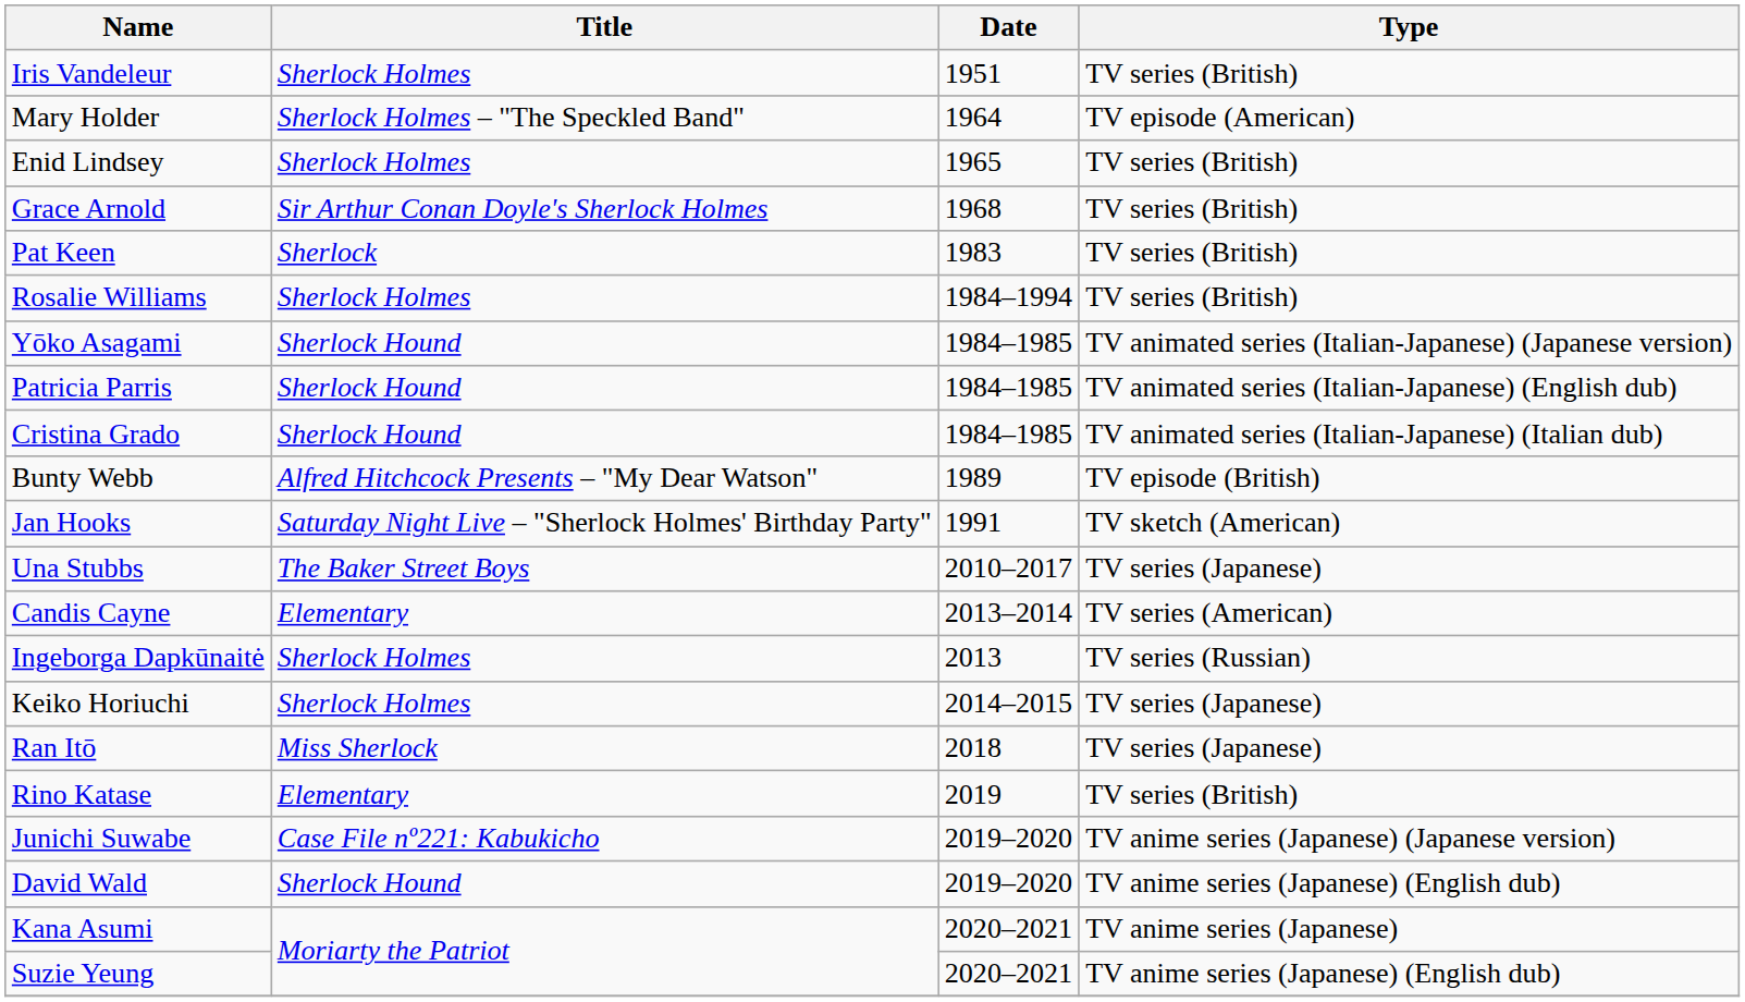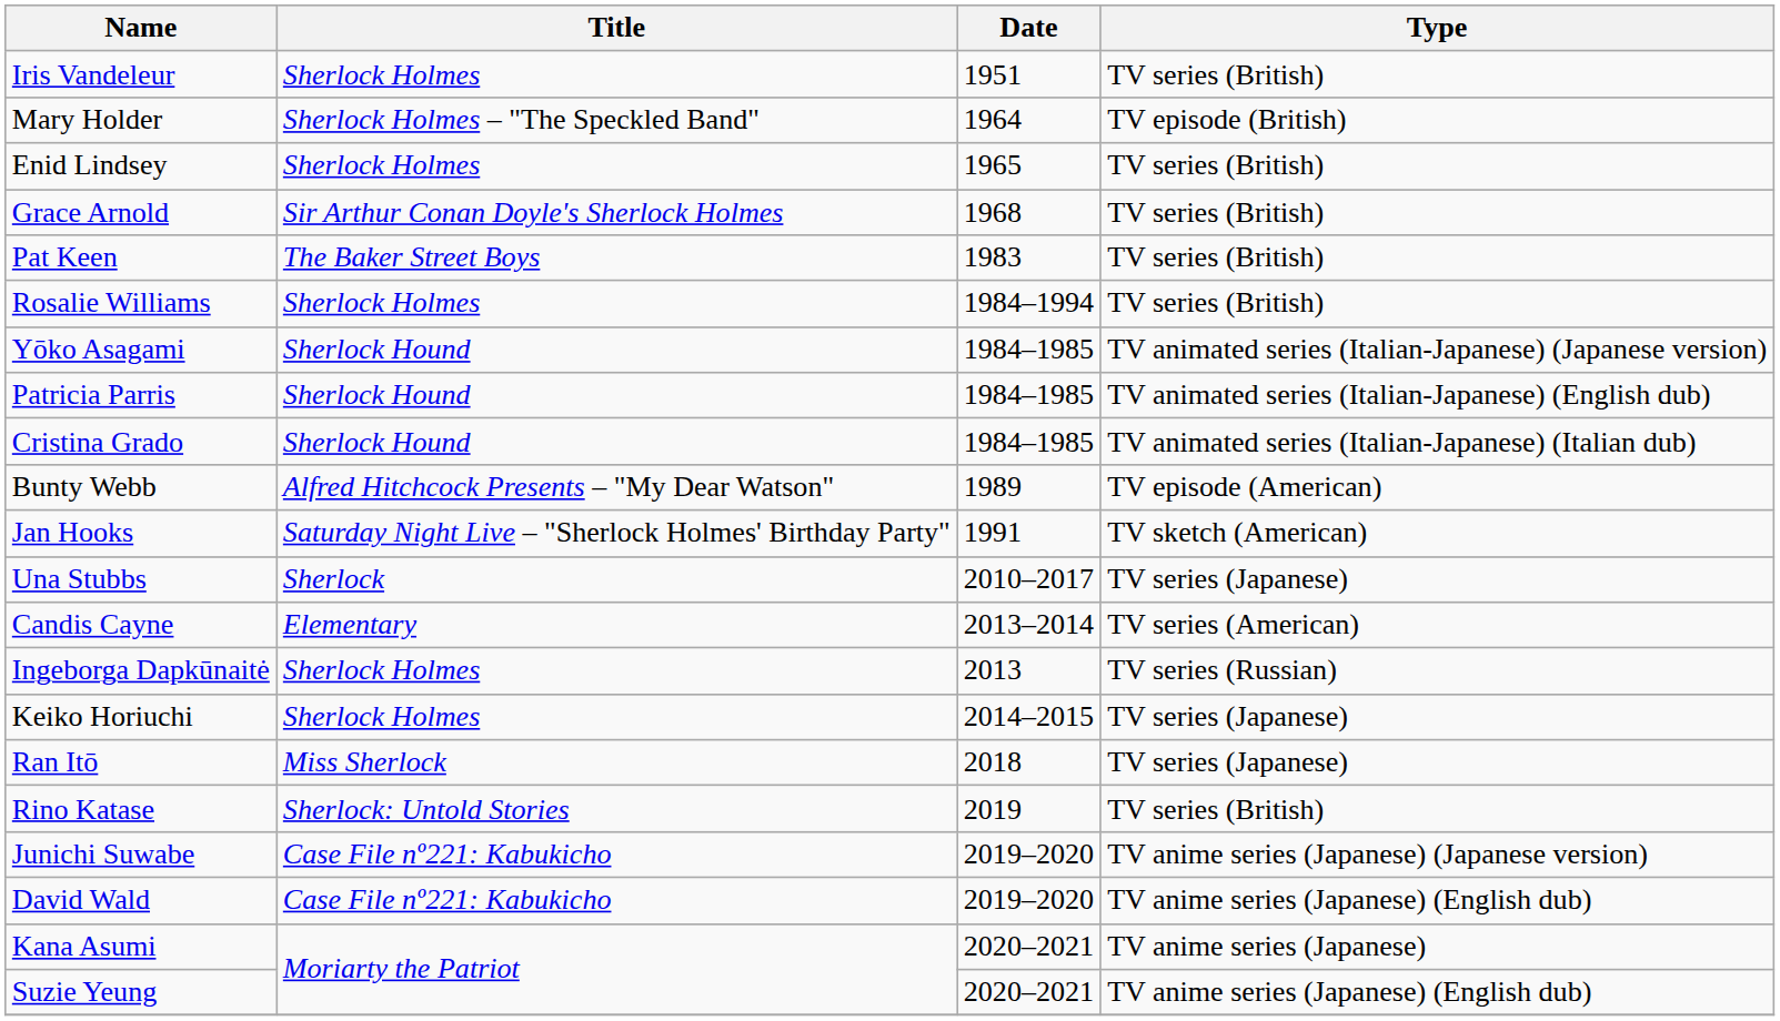 <table class="wikitable sortable">
 <tr>
 <th>Name</th>
 <th>Title</th>
 <th>Date</th>
 <th>Type</th>
 </tr>
 <tr>
 <td><a href='#'>Iris Vandeleur</a></td>
 <td><em><a href='#'>Sherlock Holmes</a></em></td>
 <td>1951</td>
 <td>TV series (British)</td>
 </tr>
 <tr>
 <td>Mary Holder</td>
 <td><em><a href='#'>Sherlock Holmes</a></em> – "The Speckled Band"</td>
 <td>1964</td>
-<td>TV episode (American)</td>
+<td>TV episode (British)</td>
 </tr>
 <tr>
 <td>Enid Lindsey</td>
 <td><em><a href='#'>Sherlock Holmes</a></em></td>
 <td>1965</td>
 <td>TV series (British)</td>
 </tr>
 <tr>
 <td><a href='#'>Grace Arnold</a></td>
 <td><em><a href='#'>	Sir Arthur Conan Doyle's Sherlock Holmes</a></em></td>
 <td>1968</td>
 <td>TV series (British)</td>
 </tr>
 <tr>
 <td><a href='#'>Pat Keen</a></td>
-<td><em><a href='#'>Sherlock</a></em></td>
+<td><em><a href='#'>The Baker Street Boys</a></em></td>
 <td>1983</td>
 <td>TV series (British)</td>
 </tr>
 <tr>
 <td><a href='#'>Rosalie Williams</a></td>
 <td><em><a href='#'>Sherlock Holmes</a></em></td>
 <td>1984–1994</td>
 <td>TV series (British)</td>
 </tr>
 <tr>
 <td><a href='#'>Yōko Asagami</a></td>
 <td><em><a href='#'>Sherlock Hound</a></em></td>
 <td>1984–1985</td>
 <td>TV animated series (Italian-Japanese) (Japanese version)</td>
 </tr>
 <tr>
 <td><a href='#'>Patricia Parris</a></td>
 <td><em><a href='#'>Sherlock Hound</a></em></td>
 <td>1984–1985</td>
 <td>TV animated series (Italian-Japanese) (English dub)</td>
 </tr>
 <tr>
 <td><a href='#'>Cristina Grado</a></td>
 <td><em><a href='#'>Sherlock Hound</a></em></td>
 <td>1984–1985</td>
 <td>TV animated series (Italian-Japanese) (Italian dub)</td>
 </tr>
 <tr>
 <td>Bunty Webb</td>
 <td><em><a href='#'>Alfred Hitchcock Presents</a></em> – "My Dear Watson"</td>
 <td>1989</td>
-<td>TV episode (British)</td>
+<td>TV episode (American)</td>
 </tr>
 <tr>
 <td><a href='#'>Jan Hooks</a></td>
 <td><em><a href='#'>Saturday Night Live</a></em> – "Sherlock Holmes' Birthday Party"</td>
 <td>1991</td>
 <td>TV sketch (American)</td>
 </tr>
 <tr>
 <td><a href='#'>Una Stubbs</a></td>
-<td><em><a href='#'>The Baker Street Boys</a></em></td>
+<td><em><a href='#'>Sherlock</a></em></td>
 <td>2010–2017</td>
 <td>TV series (Japanese)</td>
 </tr>
 <tr>
 <td><a href='#'>Candis Cayne</a></td>
 <td><em><a href='#'>Elementary</a></em></td>
 <td>2013–2014</td>
 <td>TV series (American)</td>
 </tr>
 <tr>
 <td><a href='#'>Ingeborga Dapkūnaitė</a></td>
 <td><em><a href='#'>Sherlock Holmes</a></em></td>
 <td>2013</td>
 <td>TV series (Russian)</td>
 </tr>
 <tr>
 <td>Keiko Horiuchi</td>
 <td><em><a href='#'>Sherlock Holmes</a></em></td>
 <td>2014–2015</td>
 <td>TV series (Japanese)</td>
 </tr>
 <tr>
 <td><a href='#'>Ran Itō</a></td>
 <td><em><a href='#'>Miss Sherlock</a></em></td>
 <td>2018</td>
 <td>TV series (Japanese)</td>
 </tr>
 <tr>
 <td><a href='#'>Rino Katase</a></td>
-<td><em><a href='#'>Elementary</a></em></td>
+<td><em><a href='#'>Sherlock: Untold Stories</a></em></td>
 <td>2019</td>
 <td>TV series (British)</td>
 </tr>
 <tr>
 <td><a href='#'>Junichi Suwabe</a></td>
 <td><em><a href='#'>Case File nº221: Kabukicho</a></em></td>
 <td>2019–2020</td>
 <td>TV anime series (Japanese) (Japanese version)</td>
 </tr>
 <tr>
 <td><a href='#'>David Wald</a></td>
-<td><em><a href='#'>Sherlock Hound</a></em></td>
+<td><em><a href='#'>Case File nº221: Kabukicho</a></em></td>
 <td>2019–2020</td>
 <td>TV anime series (Japanese) (English dub)</td>
 </tr>
 <tr>
 <td><a href='#'>Kana Asumi</a></td>
 <td rowspan="2"><em><a href='#'>Moriarty the Patriot</a></em></td>
 <td>2020–2021</td>
 <td>TV anime series (Japanese)</td>
 </tr>
 <tr>
 <td><a href='#'>Suzie Yeung</a></td>
 <td>2020–2021</td>
 <td>TV anime series (Japanese) (English dub)</td>
 </tr>
 <tr>
 </tr>
 </table>
